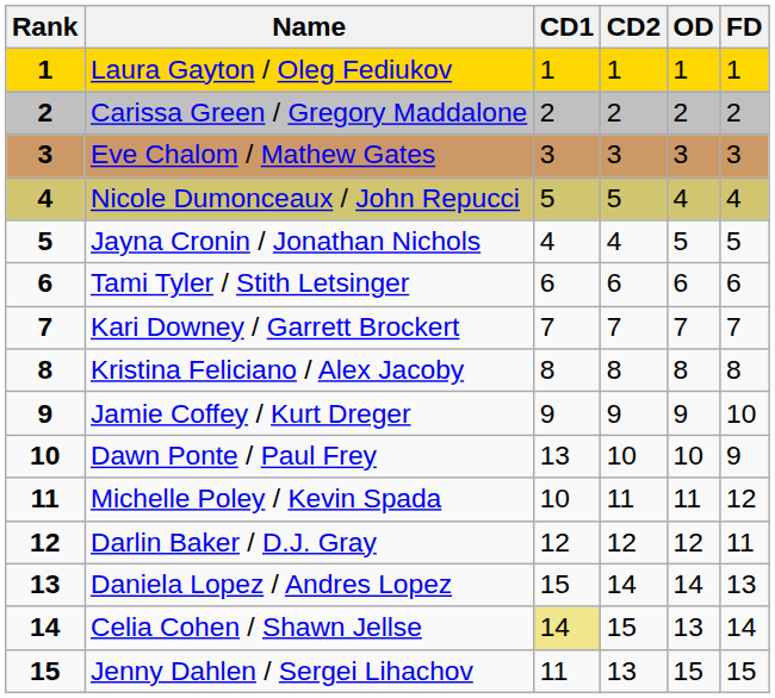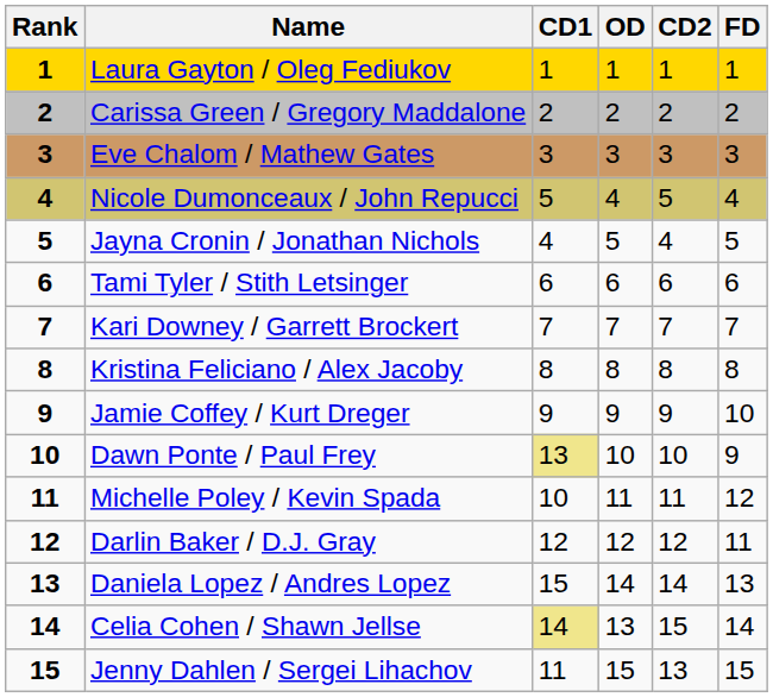 <table class="wikitable">
 <tr>
 <th>Rank</th>
 <th>Name</th>
 <th>CD1</th>
+<th>OD</th>
 <th>CD2</th>
-<th>OD</th>
 <th>FD</th>
 </tr>
 <tr bgcolor="gold">
 <td align="center"><strong>1</strong></td>
 <td><a href='#'>Laura Gayton</a> / <a href='#'>Oleg Fediukov</a></td>
 <td>1</td>
 <td>1</td>
 <td>1</td>
 <td>1</td>
 </tr>
 <tr bgcolor="silver">
 <td align="center"><strong>2</strong></td>
 <td><a href='#'>Carissa Green</a> / <a href='#'>Gregory Maddalone</a></td>
 <td>2</td>
 <td>2</td>
 <td>2</td>
 <td>2</td>
 </tr>
 <tr bgcolor="cc9966">
 <td align="center"><strong>3</strong></td>
 <td><a href='#'>Eve Chalom</a> / <a href='#'>Mathew Gates</a></td>
 <td>3</td>
 <td>3</td>
 <td>3</td>
 <td>3</td>
 </tr>
 <tr bgcolor="#d1c571">
 <td align="center"><strong>4</strong></td>
 <td><a href='#'>Nicole Dumonceaux</a> / <a href='#'>John Repucci</a></td>
 <td>5</td>
+<td>4</td>
 <td>5</td>
-<td>4</td>
 <td>4</td>
 </tr>
 <tr>
 <td align="center"><strong>5</strong></td>
 <td><a href='#'>Jayna Cronin</a> / <a href='#'>Jonathan Nichols</a></td>
 <td>4</td>
+<td>5</td>
 <td>4</td>
-<td>5</td>
 <td>5</td>
 </tr>
 <tr>
 <td align="center"><strong>6</strong></td>
 <td><a href='#'>Tami Tyler</a> / <a href='#'>Stith Letsinger</a></td>
 <td>6</td>
 <td>6</td>
 <td>6</td>
 <td>6</td>
 </tr>
 <tr>
 <td align="center"><strong>7</strong></td>
 <td><a href='#'>Kari Downey</a> / <a href='#'>Garrett Brockert</a></td>
 <td>7</td>
 <td>7</td>
 <td>7</td>
 <td>7</td>
 </tr>
 <tr>
 <td align="center"><strong>8</strong></td>
 <td><a href='#'>Kristina Feliciano</a> / <a href='#'>Alex Jacoby</a></td>
 <td>8</td>
 <td>8</td>
 <td>8</td>
 <td>8</td>
 </tr>
 <tr>
 <td align="center"><strong>9</strong></td>
 <td><a href='#'>Jamie Coffey</a> / <a href='#'>Kurt Dreger</a></td>
 <td>9</td>
 <td>9</td>
 <td>9</td>
 <td>10</td>
 </tr>
 <tr>
 <td align="center"><strong>10</strong></td>
 <td><a href='#'>Dawn Ponte</a> / <a href='#'>Paul Frey</a></td>
-<td>13</td>
+<td style="background: khaki;">13</td>
 <td>10</td>
 <td>10</td>
 <td>9</td>
 </tr>
 <tr>
 <td align="center"><strong>11</strong></td>
 <td><a href='#'>Michelle Poley</a> / <a href='#'>Kevin Spada</a></td>
 <td>10</td>
 <td>11</td>
 <td>11</td>
 <td>12</td>
 </tr>
 <tr>
 <td align="center"><strong>12</strong></td>
 <td><a href='#'>Darlin Baker</a> / <a href='#'>D.J. Gray</a></td>
 <td>12</td>
 <td>12</td>
 <td>12</td>
 <td>11</td>
 </tr>
 <tr>
 <td align="center"><strong>13</strong></td>
 <td><a href='#'>Daniela Lopez</a> / <a href='#'>Andres Lopez</a></td>
 <td>15</td>
 <td>14</td>
 <td>14</td>
 <td>13</td>
 </tr>
 <tr>
 <td align="center"><strong>14</strong></td>
 <td><a href='#'>Celia Cohen</a> / <a href='#'>Shawn Jellse</a></td>
 <td style="background: khaki;">14</td>
+<td>13</td>
 <td>15</td>
-<td>13</td>
 <td>14</td>
 </tr>
 <tr>
 <td align="center"><strong>15</strong></td>
 <td><a href='#'>Jenny Dahlen</a> / <a href='#'>Sergei Lihachov</a></td>
 <td>11</td>
+<td>15</td>
 <td>13</td>
-<td>15</td>
 <td>15</td>
 </tr>
 </table>
